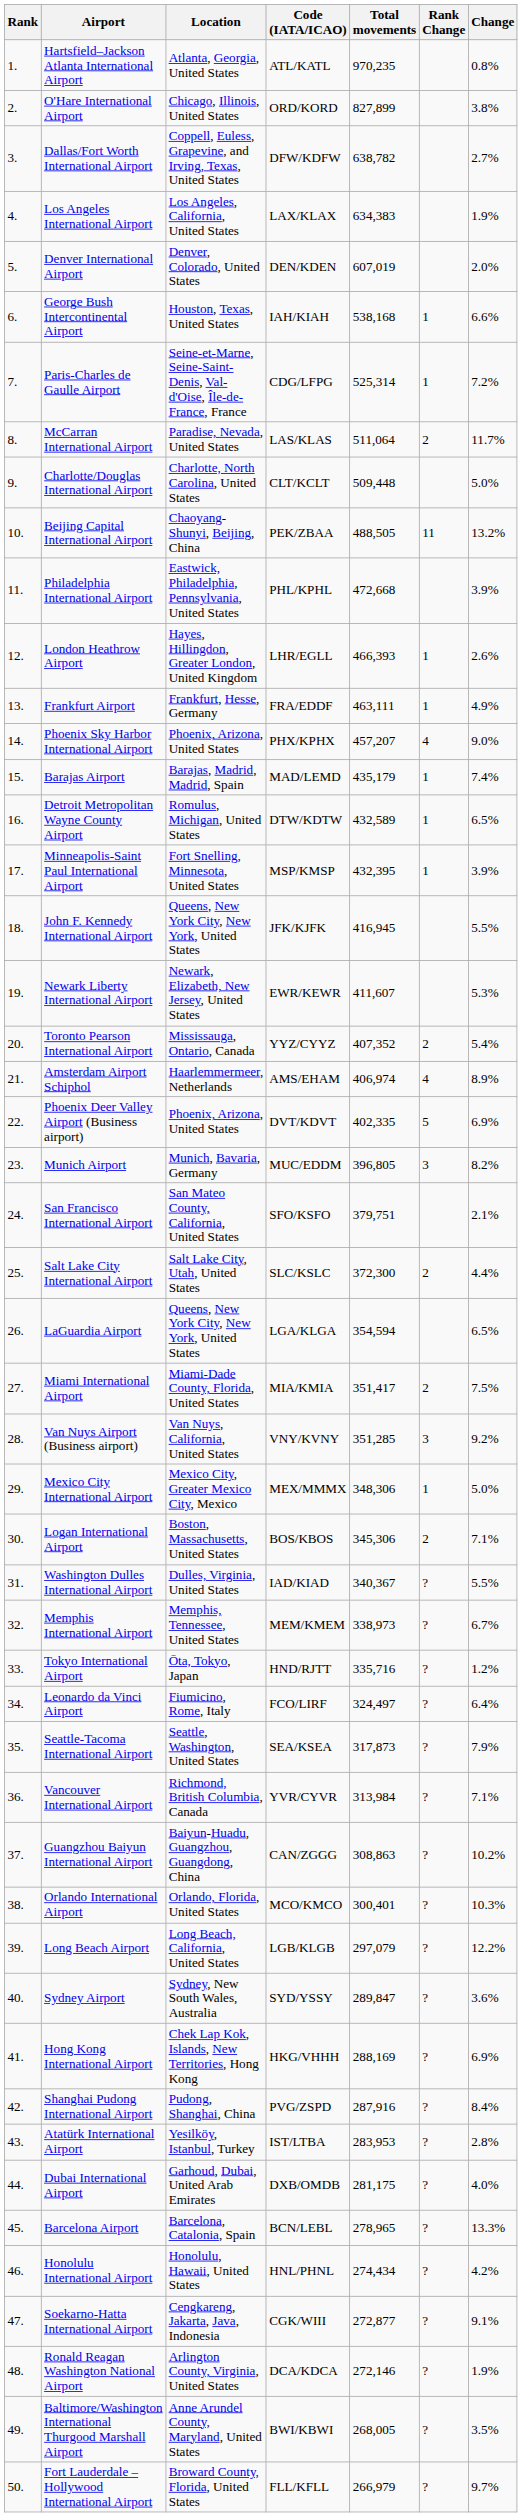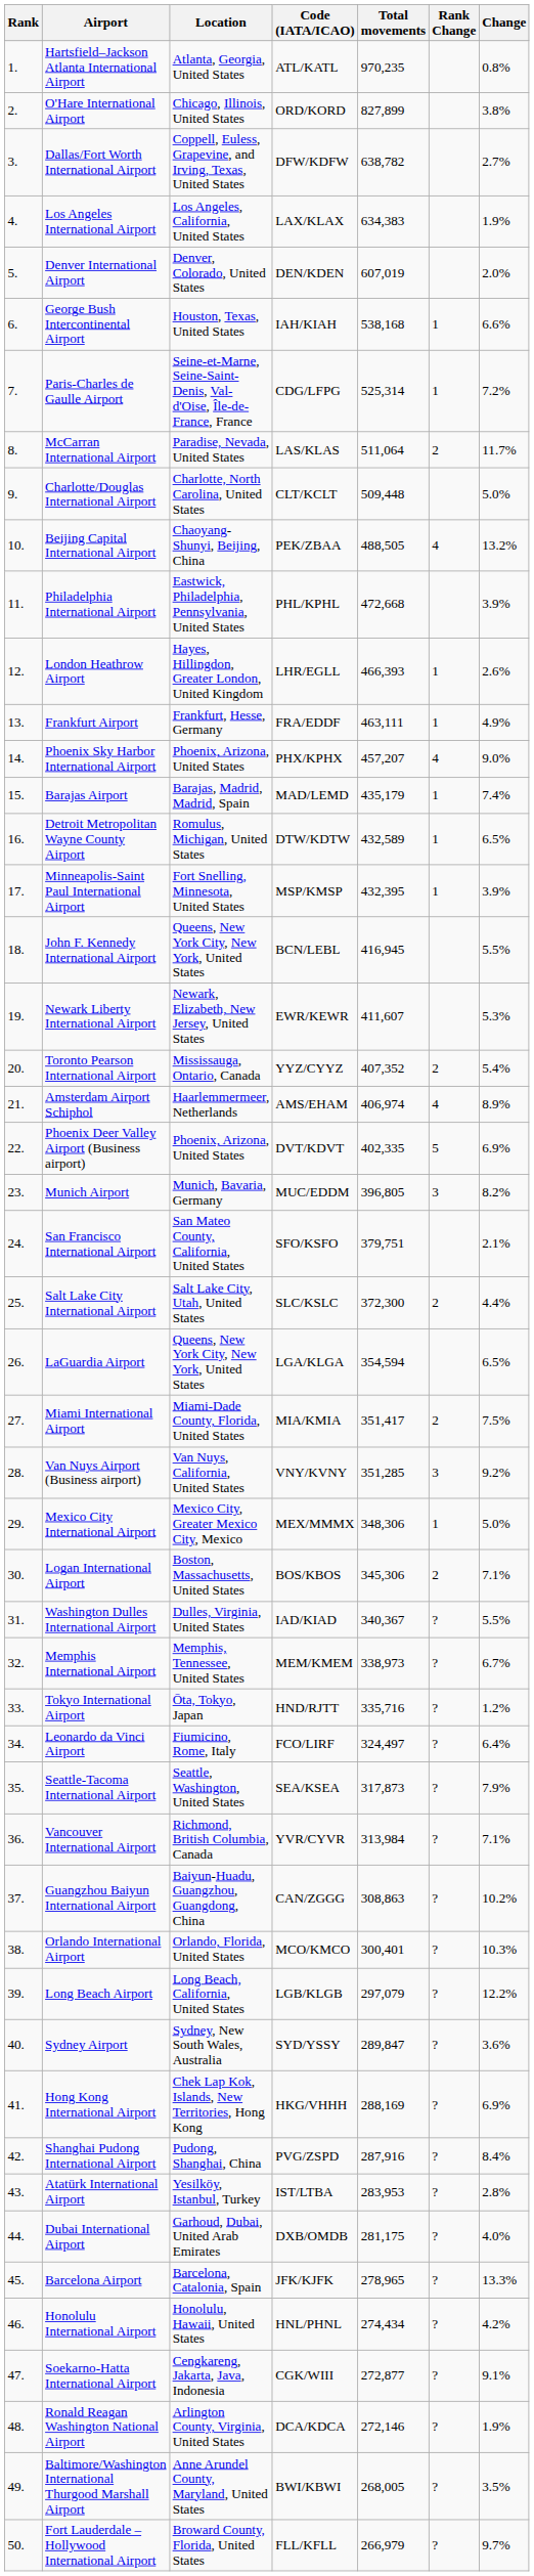 <table class="wikitable sortable" width= align=>
 <tr style="background:lightgrey;">
 <th>Rank</th>
 <th>Airport</th>
 <th>Location</th>
 <th>Code<br>(IATA/ICAO)</th>
 <th>Total<br>movements</th>
 <th>Rank<br>Change</th>
 <th>Change</th>
 </tr>
 <tr>
 <td>1.</td>
 <td><a href='#'>Hartsfield–Jackson Atlanta International Airport</a></td>
 <td><a href='#'>Atlanta</a>, <a href='#'>Georgia</a>, United States</td>
 <td>ATL/KATL</td>
 <td>970,235</td>
 <td></td>
 <td>0.8%</td>
 </tr>
 <tr>
 <td>2.</td>
 <td><a href='#'>O'Hare International Airport</a></td>
 <td><a href='#'>Chicago</a>, <a href='#'>Illinois</a>, United States</td>
 <td>ORD/KORD</td>
 <td>827,899</td>
 <td></td>
 <td>3.8%</td>
 </tr>
 <tr>
 <td>3.</td>
 <td><a href='#'>Dallas/Fort Worth International Airport</a></td>
 <td><a href='#'>Coppell</a>, <a href='#'>Euless</a>, <a href='#'>Grapevine</a>, and <a href='#'>Irving, Texas</a>, United States</td>
 <td>DFW/KDFW</td>
 <td>638,782</td>
 <td></td>
 <td>2.7%</td>
 </tr>
 <tr>
 <td>4.</td>
 <td><a href='#'>Los Angeles International Airport</a></td>
 <td><a href='#'>Los Angeles</a>, <a href='#'>California</a>, United States</td>
 <td>LAX/KLAX</td>
 <td>634,383</td>
 <td></td>
 <td>1.9%</td>
 </tr>
 <tr>
 <td>5.</td>
 <td><a href='#'>Denver International Airport</a></td>
 <td><a href='#'>Denver</a>, <a href='#'>Colorado</a>, United States</td>
 <td>DEN/KDEN</td>
 <td>607,019</td>
 <td></td>
 <td>2.0%</td>
 </tr>
 <tr>
 <td>6.</td>
 <td><a href='#'>George Bush Intercontinental Airport</a></td>
 <td><a href='#'>Houston</a>, <a href='#'>Texas</a>, United States</td>
 <td>IAH/KIAH</td>
 <td>538,168</td>
 <td>1</td>
 <td>6.6%</td>
 </tr>
 <tr>
 <td>7.</td>
 <td><a href='#'>Paris-Charles de Gaulle Airport</a></td>
 <td><a href='#'>Seine-et-Marne</a>, <a href='#'>Seine-Saint-Denis</a>, <a href='#'>Val-d'Oise</a>, <a href='#'>Île-de-France</a>, France</td>
 <td>CDG/LFPG</td>
 <td>525,314</td>
 <td>1</td>
 <td>7.2%</td>
 </tr>
 <tr>
 <td>8.</td>
 <td><a href='#'>McCarran International Airport</a></td>
 <td><a href='#'>Paradise, Nevada</a>, United States</td>
 <td>LAS/KLAS</td>
 <td>511,064</td>
 <td>2</td>
 <td>11.7%</td>
 </tr>
 <tr>
 <td>9.</td>
 <td><a href='#'>Charlotte/Douglas International Airport</a></td>
 <td><a href='#'>Charlotte, North Carolina</a>, United States</td>
 <td>CLT/KCLT</td>
 <td>509,448</td>
 <td></td>
 <td>5.0%</td>
 </tr>
 <tr>
 <td>10.</td>
 <td><a href='#'>Beijing Capital International Airport</a></td>
 <td><a href='#'>Chaoyang</a>-<a href='#'>Shunyi</a>, <a href='#'>Beijing</a>, China</td>
 <td>PEK/ZBAA</td>
 <td>488,505</td>
-<td>11</td>
+<td>4</td>
 <td>13.2%</td>
 </tr>
 <tr>
 <td>11.</td>
 <td><a href='#'>Philadelphia International Airport</a></td>
 <td><a href='#'>Eastwick, Philadelphia</a>, <a href='#'>Pennsylvania</a>, United States</td>
 <td>PHL/KPHL</td>
 <td>472,668</td>
 <td></td>
 <td>3.9%</td>
 </tr>
 <tr>
 <td>12.</td>
 <td><a href='#'>London Heathrow Airport</a></td>
 <td><a href='#'>Hayes</a>, <a href='#'>Hillingdon</a>, <a href='#'>Greater London</a>, United Kingdom</td>
 <td>LHR/EGLL</td>
 <td>466,393</td>
 <td>1</td>
 <td>2.6%</td>
 </tr>
 <tr>
 <td>13.</td>
 <td><a href='#'>Frankfurt Airport</a></td>
 <td><a href='#'>Frankfurt</a>, <a href='#'>Hesse</a>, Germany</td>
 <td>FRA/EDDF</td>
 <td>463,111</td>
 <td>1</td>
 <td>4.9%</td>
 </tr>
 <tr>
 <td>14.</td>
 <td><a href='#'>Phoenix Sky Harbor International Airport</a></td>
 <td><a href='#'>Phoenix, Arizona</a>, United States</td>
 <td>PHX/KPHX</td>
 <td>457,207</td>
 <td>4</td>
 <td>9.0%</td>
 </tr>
 <tr>
 <td>15.</td>
 <td><a href='#'>Barajas Airport</a></td>
 <td><a href='#'>Barajas</a>, <a href='#'>Madrid</a>, <a href='#'>Madrid</a>, Spain</td>
 <td>MAD/LEMD</td>
 <td>435,179</td>
 <td>1</td>
 <td>7.4%</td>
 </tr>
 <tr>
 <td>16.</td>
 <td><a href='#'>Detroit Metropolitan Wayne County Airport</a></td>
 <td><a href='#'>Romulus</a>, <a href='#'>Michigan</a>, United States</td>
 <td>DTW/KDTW</td>
 <td>432,589</td>
 <td>1</td>
 <td>6.5%</td>
 </tr>
 <tr>
 <td>17.</td>
 <td><a href='#'>Minneapolis-Saint Paul International Airport</a></td>
 <td><a href='#'>Fort Snelling, Minnesota</a>, United States</td>
 <td>MSP/KMSP</td>
 <td>432,395</td>
 <td>1</td>
 <td>3.9%</td>
 </tr>
 <tr>
 <td>18.</td>
 <td><a href='#'>John F. Kennedy International Airport</a></td>
 <td><a href='#'>Queens</a>, <a href='#'>New York City</a>, <a href='#'>New York</a>, United States</td>
-<td>JFK/KJFK</td>
+<td>BCN/LEBL</td>
 <td>416,945</td>
 <td></td>
 <td>5.5%</td>
 </tr>
 <tr>
 <td>19.</td>
 <td><a href='#'>Newark Liberty International Airport</a></td>
 <td><a href='#'>Newark</a>, <a href='#'>Elizabeth, New Jersey</a>, United States</td>
 <td>EWR/KEWR</td>
 <td>411,607</td>
 <td></td>
 <td>5.3%</td>
 </tr>
 <tr>
 <td>20.</td>
 <td><a href='#'>Toronto Pearson International Airport</a></td>
 <td><a href='#'>Mississauga</a>, <a href='#'>Ontario</a>, Canada</td>
 <td>YYZ/CYYZ</td>
 <td>407,352</td>
 <td>2</td>
 <td>5.4%</td>
 </tr>
 <tr>
 <td>21.</td>
 <td><a href='#'>Amsterdam Airport Schiphol</a></td>
 <td><a href='#'>Haarlemmermeer</a>, Netherlands</td>
 <td>AMS/EHAM</td>
 <td>406,974</td>
 <td>4</td>
 <td>8.9%</td>
 </tr>
 <tr>
 <td>22.</td>
 <td><a href='#'>Phoenix Deer Valley Airport</a> (Business airport)</td>
 <td><a href='#'>Phoenix, Arizona</a>, United States</td>
 <td>DVT/KDVT</td>
 <td>402,335</td>
 <td>5</td>
 <td>6.9%</td>
 </tr>
 <tr>
 <td>23.</td>
 <td><a href='#'>Munich Airport</a></td>
 <td><a href='#'>Munich</a>, <a href='#'>Bavaria</a>, Germany</td>
 <td>MUC/EDDM</td>
 <td>396,805</td>
 <td>3</td>
 <td>8.2%</td>
 </tr>
 <tr>
 <td>24.</td>
 <td><a href='#'>San Francisco International Airport</a></td>
 <td><a href='#'>San Mateo County, California</a>, United States</td>
 <td>SFO/KSFO</td>
 <td>379,751</td>
 <td></td>
 <td>2.1%</td>
 </tr>
 <tr>
 <td>25.</td>
 <td><a href='#'>Salt Lake City International Airport</a></td>
 <td><a href='#'>Salt Lake City</a>, <a href='#'>Utah</a>, United States</td>
 <td>SLC/KSLC</td>
 <td>372,300</td>
 <td>2</td>
 <td>4.4%</td>
 </tr>
 <tr>
 <td>26.</td>
 <td><a href='#'>LaGuardia Airport</a></td>
 <td><a href='#'>Queens</a>, <a href='#'>New York City</a>, <a href='#'>New York</a>, United States</td>
 <td>LGA/KLGA</td>
 <td>354,594</td>
 <td></td>
 <td>6.5%</td>
 </tr>
 <tr>
 <td>27.</td>
 <td><a href='#'>Miami International Airport</a></td>
 <td><a href='#'>Miami-Dade County, Florida</a>, United States</td>
 <td>MIA/KMIA</td>
 <td>351,417</td>
 <td>2</td>
 <td>7.5%</td>
 </tr>
 <tr>
 <td>28.</td>
 <td><a href='#'>Van Nuys Airport</a> (Business airport)</td>
 <td><a href='#'>Van Nuys</a>, <a href='#'>California</a>, United States</td>
 <td>VNY/KVNY</td>
 <td>351,285</td>
 <td>3</td>
 <td>9.2%</td>
 </tr>
 <tr>
 <td>29.</td>
 <td><a href='#'>Mexico City International Airport</a></td>
 <td><a href='#'>Mexico City</a>, <a href='#'>Greater Mexico City</a>, Mexico</td>
 <td>MEX/MMMX</td>
 <td>348,306</td>
 <td>1</td>
 <td>5.0%</td>
 </tr>
 <tr>
 <td>30.</td>
 <td><a href='#'>Logan International Airport</a></td>
 <td><a href='#'>Boston</a>, <a href='#'>Massachusetts</a>, United States</td>
 <td>BOS/KBOS</td>
 <td>345,306</td>
 <td>2</td>
 <td>7.1%</td>
 </tr>
 <tr>
 <td>31.</td>
 <td><a href='#'>Washington Dulles International Airport</a></td>
 <td><a href='#'>Dulles, Virginia</a>, United States</td>
 <td>IAD/KIAD</td>
 <td>340,367</td>
 <td>?</td>
 <td>5.5%</td>
 </tr>
 <tr>
 <td>32.</td>
 <td><a href='#'>Memphis International Airport</a></td>
 <td><a href='#'>Memphis, Tennessee</a>, United States</td>
 <td>MEM/KMEM</td>
 <td>338,973</td>
 <td>?</td>
 <td>6.7%</td>
 </tr>
 <tr>
 <td>33.</td>
 <td><a href='#'>Tokyo International Airport</a></td>
 <td><a href='#'>Ōta, Tokyo</a>, Japan</td>
 <td>HND/RJTT</td>
 <td>335,716</td>
 <td>?</td>
 <td>1.2%</td>
 </tr>
 <tr>
 <td>34.</td>
 <td><a href='#'>Leonardo da Vinci Airport</a></td>
 <td><a href='#'>Fiumicino</a>, <a href='#'>Rome</a>, Italy</td>
 <td>FCO/LIRF</td>
 <td>324,497</td>
 <td>?</td>
 <td>6.4%</td>
 </tr>
 <tr>
 <td>35.</td>
 <td><a href='#'>Seattle-Tacoma International Airport</a></td>
 <td><a href='#'>Seattle</a>, <a href='#'>Washington</a>, United States</td>
 <td>SEA/KSEA</td>
 <td>317,873</td>
 <td>?</td>
 <td>7.9%</td>
 </tr>
 <tr>
 <td>36.</td>
 <td><a href='#'>Vancouver International Airport</a></td>
 <td><a href='#'>Richmond, British Columbia</a>, Canada</td>
 <td>YVR/CYVR</td>
 <td>313,984</td>
 <td>?</td>
 <td>7.1%</td>
 </tr>
 <tr>
 <td>37.</td>
 <td><a href='#'>Guangzhou Baiyun International Airport</a></td>
 <td><a href='#'>Baiyun</a>-<a href='#'>Huadu</a>, <a href='#'>Guangzhou</a>, <a href='#'>Guangdong</a>, China</td>
 <td>CAN/ZGGG</td>
 <td>308,863</td>
 <td>?</td>
 <td>10.2%</td>
 </tr>
 <tr>
 <td>38.</td>
 <td><a href='#'>Orlando International Airport</a></td>
 <td><a href='#'>Orlando, Florida</a>, United States</td>
 <td>MCO/KMCO</td>
 <td>300,401</td>
 <td>?</td>
 <td>10.3%</td>
 </tr>
 <tr>
 <td>39.</td>
 <td><a href='#'>Long Beach Airport</a></td>
 <td><a href='#'>Long Beach, California</a>, United States</td>
 <td>LGB/KLGB</td>
 <td>297,079</td>
 <td>?</td>
 <td>12.2%</td>
 </tr>
 <tr>
 <td>40.</td>
 <td><a href='#'>Sydney Airport</a></td>
 <td><a href='#'>Sydney</a>, New South Wales, Australia</td>
 <td>SYD/YSSY</td>
 <td>289,847</td>
 <td>?</td>
 <td>3.6%</td>
 </tr>
 <tr>
 <td>41.</td>
 <td><a href='#'>Hong Kong International Airport</a></td>
 <td><a href='#'>Chek Lap Kok</a>, <a href='#'>Islands</a>, <a href='#'>New Territories</a>, Hong Kong</td>
 <td>HKG/VHHH</td>
 <td>288,169</td>
 <td>?</td>
 <td>6.9%</td>
 </tr>
 <tr>
 <td>42.</td>
 <td><a href='#'>Shanghai Pudong International Airport</a></td>
 <td><a href='#'>Pudong</a>, <a href='#'>Shanghai</a>, China</td>
 <td>PVG/ZSPD</td>
 <td>287,916</td>
 <td>?</td>
 <td>8.4%</td>
 </tr>
 <tr>
 <td>43.</td>
 <td><a href='#'>Atatürk International Airport</a></td>
 <td><a href='#'>Yesilköy</a>, <a href='#'>Istanbul</a>, Turkey</td>
 <td>IST/LTBA</td>
 <td>283,953</td>
 <td>?</td>
 <td>2.8%</td>
 </tr>
 <tr>
 <td>44.</td>
 <td><a href='#'>Dubai International Airport</a></td>
 <td><a href='#'>Garhoud</a>, <a href='#'>Dubai</a>, United Arab Emirates</td>
 <td>DXB/OMDB</td>
 <td>281,175</td>
 <td>?</td>
 <td>4.0%</td>
 </tr>
 <tr>
 <td>45.</td>
 <td><a href='#'>Barcelona Airport</a></td>
 <td><a href='#'>Barcelona</a>, <a href='#'>Catalonia</a>, Spain</td>
-<td>BCN/LEBL</td>
+<td>JFK/KJFK</td>
 <td>278,965</td>
 <td>?</td>
 <td>13.3%</td>
 </tr>
 <tr>
 <td>46.</td>
 <td><a href='#'>Honolulu International Airport</a></td>
 <td><a href='#'>Honolulu</a>, <a href='#'>Hawaii</a>, United States</td>
 <td>HNL/PHNL</td>
 <td>274,434</td>
 <td>?</td>
 <td>4.2%</td>
 </tr>
 <tr>
 <td>47.</td>
 <td><a href='#'>Soekarno-Hatta International Airport</a></td>
 <td><a href='#'>Cengkareng</a>, <a href='#'>Jakarta</a>, <a href='#'>Java</a>, Indonesia</td>
 <td>CGK/WIII</td>
 <td>272,877</td>
 <td>?</td>
 <td>9.1%</td>
 </tr>
 <tr>
 <td>48.</td>
 <td><a href='#'>Ronald Reagan Washington National Airport</a></td>
 <td><a href='#'>Arlington County, Virginia</a>, United States</td>
 <td>DCA/KDCA</td>
 <td>272,146</td>
 <td>?</td>
 <td>1.9%</td>
 </tr>
 <tr>
 <td>49.</td>
 <td><a href='#'>Baltimore/Washington International Thurgood Marshall Airport</a></td>
 <td><a href='#'>Anne Arundel County, Maryland</a>, United States</td>
 <td>BWI/KBWI</td>
 <td>268,005</td>
 <td>?</td>
 <td>3.5%</td>
 </tr>
 <tr>
 <td>50.</td>
 <td><a href='#'>Fort Lauderdale – Hollywood International Airport</a></td>
 <td><a href='#'>Broward County, Florida</a>, United States</td>
 <td>FLL/KFLL</td>
 <td>266,979</td>
 <td>?</td>
 <td>9.7%</td>
 </tr>
 </table>
